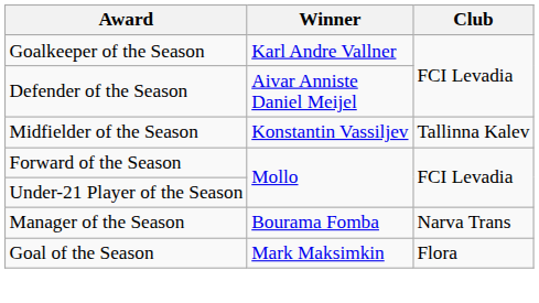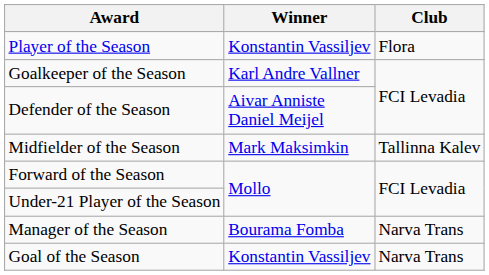 <table class="wikitable">
 <tr>
 <th>Award</th>
 <th>Winner</th>
 <th>Club</th>
+</tr>
+<tr>
+<td><a href='#'>Player of the Season</a></td>
+<td> <a href='#'>Konstantin Vassiljev</a></td>
+<td>Flora</td>
 </tr>
 <tr>
 <td>Goalkeeper of the Season</td>
 <td> <a href='#'>Karl Andre Vallner</a></td>
 <td rowspan=2>FCI Levadia</td>
 </tr>
 <tr>
 <td>Defender of the Season</td>
 <td> <a href='#'>Aivar Anniste</a><br> <a href='#'>Daniel Meijel</a></td>
 </tr>
 <tr>
 <td>Midfielder of the Season</td>
-<td> <a href='#'>Konstantin Vassiljev</a></td>
+<td> <a href='#'>Mark Maksimkin</a></td>
 <td>Tallinna Kalev</td>
 </tr>
 <tr>
 <td>Forward of the Season</td>
 <td rowspan=2> <a href='#'>Mollo</a></td>
 <td rowspan=2>FCI Levadia</td>
 </tr>
 <tr>
 <td>Under-21 Player of the Season</td>
 </tr>
 <tr>
 <td>Manager of the Season</td>
 <td> <a href='#'>Bourama Fomba</a></td>
 <td>Narva Trans</td>
 </tr>
 <tr>
 <td>Goal of the Season</td>
-<td> <a href='#'>Mark Maksimkin</a></td>
-<td>Flora</td>
+<td> <a href='#'>Konstantin Vassiljev</a></td>
+<td>Narva Trans</td>
 </tr>
 </table>
